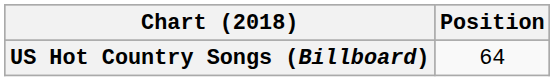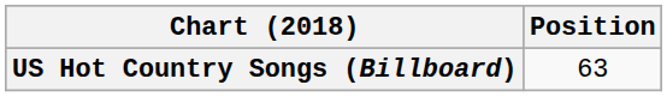 <table class="wikitable plainrowheaders" style="text-align:center">
 <tr>
 <th scope="col">Chart (2018)</th>
 <th scope="col">Position</th>
 </tr>
 <tr>
 <th scope="row">US Hot Country Songs (<em>Billboard</em>)</th>
-<td>64</td>
+<td>63</td>
 </tr>
 </table>
